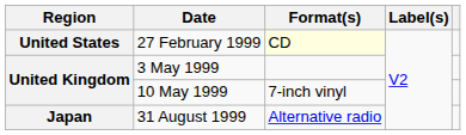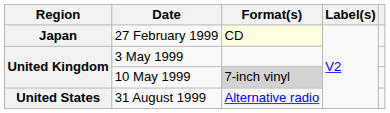 <table class="wikitable plainrowheaders">
 <tr>
 <th scope="col">Region</th>
 <th scope="col">Date</th>
 <th scope="col">Format(s)</th>
 <th scope="col">Label(s)</th>
 <th scope="col"></th>
 </tr>
 <tr>
-<th scope="row">United States</th>
+<th scope="row">Japan</th>
 <td>27 February 1999</td>
 <td style="background: lightyellow;">CD</td>
 <td rowspan="4"><a href='#'>V2</a></td>
 <td></td>
 </tr>
 <tr>
 <th scope="row" rowspan="2">United Kingdom</th>
 <td>3 May 1999</td>
 <td></td>
 <td></td>
 </tr>
 <tr>
 <td>10 May 1999</td>
-<td>7-inch vinyl</td>
+<td style="background: lightgrey;">7-inch vinyl</td>
 <td></td>
 </tr>
 <tr>
-<th scope="row">Japan</th>
+<th scope="row">United States</th>
 <td>31 August 1999</td>
 <td><a href='#'>Alternative radio</a></td>
 <td></td>
 </tr>
 </table>
